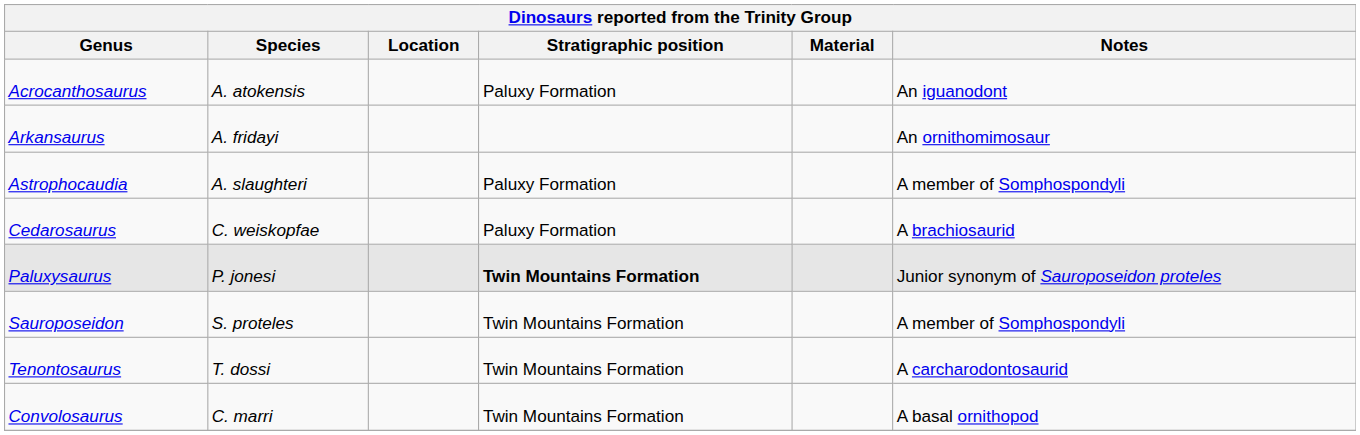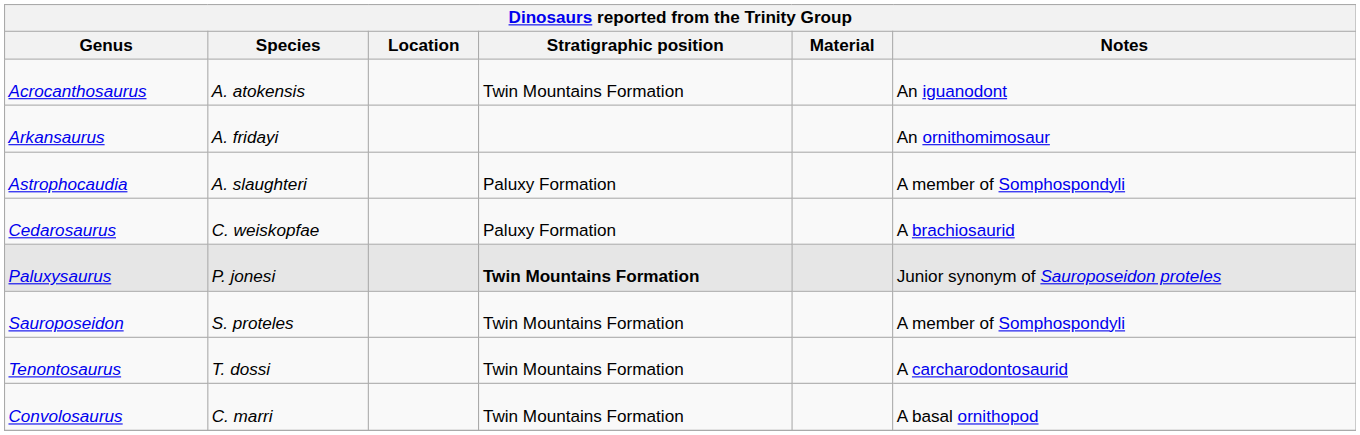 <table class="wikitable" align="center" width="100%">
 <tr>
 <th colspan="6" align="center"><strong><a href='#'>Dinosaurs</a> reported from the Trinity Group</strong></th>
 </tr>
 <tr>
 <th>Genus</th>
 <th>Species</th>
 <th>Location</th>
 <th>Stratigraphic position</th>
 <th>Material</th>
 <th>Notes</th>
 </tr>
 <tr>
 <td><br><em><a href='#'>Acrocanthosaurus</a></em></td>
 <td><br><em>A. atokensis</em></td>
 <td></td>
-<td><br>Paluxy Formation</td>
+<td><br>Twin Mountains Formation</td>
 <td></td>
 <td><br>An <a href='#'>iguanodont</a></td>
 </tr>
 <tr>
 <td><br><em><a href='#'>Arkansaurus</a></em></td>
 <td><br><em>A. fridayi</em></td>
 <td></td>
 <td></td>
 <td></td>
 <td><br>An <a href='#'>ornithomimosaur</a></td>
 </tr>
 <tr>
 <td><br><em><a href='#'>Astrophocaudia</a></em></td>
 <td><br><em>A. slaughteri</em></td>
 <td></td>
 <td><br>Paluxy Formation</td>
 <td></td>
 <td><br>A member of <a href='#'>Somphospondyli</a></td>
 </tr>
 <tr>
 <td><br><em><a href='#'>Cedarosaurus</a></em></td>
 <td><br><em>C. weiskopfae</em></td>
 <td></td>
 <td><br>Paluxy Formation</td>
 <td></td>
 <td><br>A <a href='#'>brachiosaurid</a></td>
 </tr>
 <tr>
 <td style="background:#E6E6E6;"><br><em><a href='#'>Paluxysaurus</a></em></td>
 <td style="background:#E6E6E6;"><br><em>P. jonesi</em></td>
 <td style="background:#E6E6E6;"></td>
 <td style="background:#E6E6E6;"><strong><br>Twin Mountains Formation</strong></td>
 <td style="background:#E6E6E6;"></td>
 <td style="background:#E6E6E6;"><br>Junior synonym of <em><a href='#'>Sauroposeidon proteles</a></em></td>
 </tr>
 <tr>
 <td><br><em><a href='#'>Sauroposeidon</a></em></td>
 <td><br><em>S. proteles</em></td>
 <td></td>
 <td><br>Twin Mountains Formation</td>
 <td></td>
 <td><br>A member of <a href='#'>Somphospondyli</a></td>
 </tr>
 <tr>
 <td><br><em><a href='#'>Tenontosaurus</a></em></td>
 <td><br><em>T. dossi</em></td>
 <td></td>
 <td><br>Twin Mountains Formation</td>
 <td></td>
 <td><br>A <a href='#'>carcharodontosaurid</a></td>
 </tr>
 <tr>
 <td><br><em><a href='#'>Convolosaurus</a></em></td>
 <td><br><em>C. marri</em></td>
 <td></td>
 <td><br>Twin Mountains Formation</td>
 <td></td>
 <td><br>A basal <a href='#'>ornithopod</a></td>
 </tr>
 <tr>
 </tr>
 </table>
